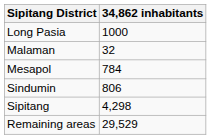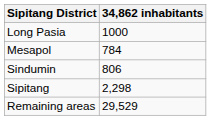 <table class="wikitable">
 <tr>
 <th class="hintergrundfarbe6">Sipitang District</th>
 <th class="hintergrundfarbe6">34,862 inhabitants</th>
 </tr>
 <tr>
 <td>Long Pasia</td>
 <td>1000</td>
-</tr>
-<tr>
-<td>Malaman</td>
-<td>32</td>
 </tr>
 <tr>
 <td>Mesapol</td>
 <td>784</td>
 </tr>
 <tr>
 <td>Sindumin</td>
 <td>806</td>
 </tr>
 <tr>
 <td>Sipitang</td>
-<td>4,298</td>
+<td>2,298</td>
 </tr>
 <tr>
 <td>Remaining areas</td>
 <td>29,529</td>
 </tr>
 </table>
